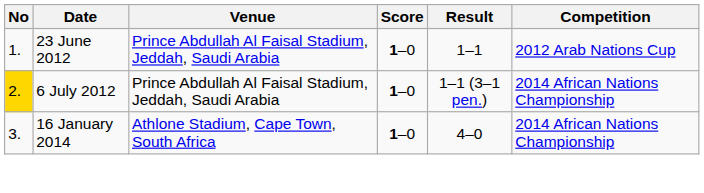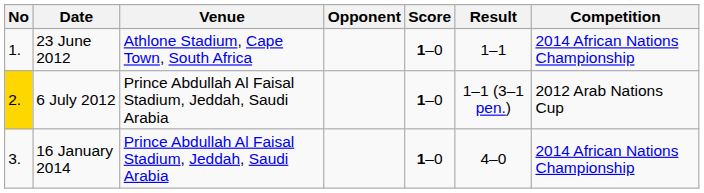 <table class="wikitable" style="font-size:85%;">
 <tr>
 <th>No</th>
 <th>Date</th>
 <th>Venue</th>
+<th>Opponent</th>
 <th>Score</th>
 <th>Result</th>
 <th>Competition</th>
 </tr>
 <tr>
 <td>1.</td>
 <td>23 June 2012</td>
-<td><a href='#'>Prince Abdullah Al Faisal Stadium</a>, <a href='#'>Jeddah</a>, <a href='#'>Saudi Arabia</a></td>
+<td><a href='#'>Athlone Stadium</a>, <a href='#'>Cape Town</a>, <a href='#'>South Africa</a></td>
+<td></td>
 <td align=center><strong>1</strong>–0</td>
 <td align=center>1–1</td>
-<td><a href='#'>2012 Arab Nations Cup</a></td>
+<td><a href='#'>2014 African Nations Championship</a></td>
 </tr>
 <tr>
 <td style="background: gold;">2.</td>
 <td>6 July 2012</td>
 <td>Prince Abdullah Al Faisal Stadium, Jeddah, Saudi Arabia</td>
+<td></td>
 <td align=center><strong>1</strong>–0</td>
 <td align=center>1–1 (3–1 <a href='#'>pen.</a>)</td>
-<td><a href='#'>2014 African Nations Championship</a></td>
+<td>2012 Arab Nations Cup</td>
 </tr>
 <tr>
 <td>3.</td>
 <td>16 January 2014</td>
-<td><a href='#'>Athlone Stadium</a>, <a href='#'>Cape Town</a>, <a href='#'>South Africa</a></td>
+<td><a href='#'>Prince Abdullah Al Faisal Stadium</a>, <a href='#'>Jeddah</a>, <a href='#'>Saudi Arabia</a></td>
+<td></td>
 <td align=center><strong>1</strong>–0</td>
 <td align=center>4–0</td>
 <td><a href='#'>2014 African Nations Championship</a></td>
 </tr>
 </table>
